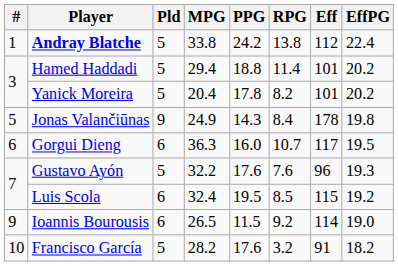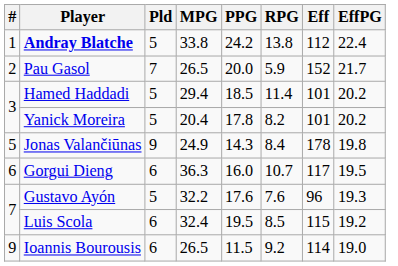 <table class=wikitable>
 <tr>
 <th>#</th>
 <th>Player</th>
 <th>Pld</th>
 <th>MPG</th>
 <th>PPG</th>
 <th>RPG</th>
 <th>Eff</th>
 <th>EffPG</th>
 </tr>
 <tr>
 <td>1</td>
 <td> <strong><a href='#'>Andray Blatche</a></strong></td>
 <td>5</td>
 <td>33.8</td>
 <td>24.2</td>
 <td>13.8</td>
 <td>112</td>
 <td>22.4</td>
 </tr>
 <tr>
+<td>2</td>
+<td> <a href='#'>Pau Gasol</a></td>
+<td>7</td>
+<td>26.5</td>
+<td>20.0</td>
+<td>5.9</td>
+<td>152</td>
+<td>21.7</td>
+</tr>
+<tr>
 <td rowspan=2>3</td>
 <td> <a href='#'>Hamed Haddadi</a></td>
 <td>5</td>
 <td>29.4</td>
-<td>18.8</td>
+<td>18.5</td>
 <td>11.4</td>
 <td>101</td>
 <td>20.2</td>
 </tr>
 <tr>
 <td> <a href='#'>Yanick Moreira</a></td>
 <td>5</td>
 <td>20.4</td>
 <td>17.8</td>
 <td>8.2</td>
 <td>101</td>
 <td>20.2</td>
 </tr>
 <tr>
 <td>5</td>
 <td> <a href='#'>Jonas Valančiūnas</a></td>
 <td>9</td>
 <td>24.9</td>
 <td>14.3</td>
 <td>8.4</td>
 <td>178</td>
 <td>19.8</td>
 </tr>
 <tr>
 <td>6</td>
 <td> <a href='#'>Gorgui Dieng</a></td>
 <td>6</td>
 <td>36.3</td>
 <td>16.0</td>
 <td>10.7</td>
 <td>117</td>
 <td>19.5</td>
 </tr>
 <tr>
 <td rowspan=2>7</td>
 <td> <a href='#'>Gustavo Ayón</a></td>
 <td>5</td>
 <td>32.2</td>
 <td>17.6</td>
 <td>7.6</td>
 <td>96</td>
 <td>19.3</td>
 </tr>
 <tr>
 <td> <a href='#'>Luis Scola</a></td>
 <td>6</td>
 <td>32.4</td>
 <td>19.5</td>
 <td>8.5</td>
 <td>115</td>
 <td>19.2</td>
 </tr>
 <tr>
 <td>9</td>
 <td> <a href='#'>Ioannis Bourousis</a></td>
 <td>6</td>
 <td>26.5</td>
 <td>11.5</td>
 <td>9.2</td>
 <td>114</td>
 <td>19.0</td>
 </tr>
-<tr>
-<td>10</td>
-<td> <a href='#'>Francisco García</a></td>
-<td>5</td>
-<td>28.2</td>
-<td>17.6</td>
-<td>3.2</td>
-<td>91</td>
-<td>18.2</td>
-</tr>
 </table>
